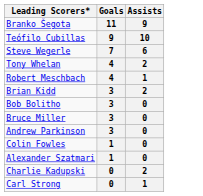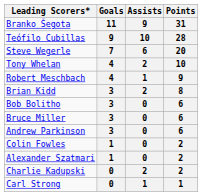 <table class="wikitable">
 <tr>
 <th>Leading Scorers*</th>
 <th>Goals</th>
 <th>Assists</th>
+<th>Points</th>
 </tr>
 <tr>
 <td><a href='#'>Branko Šegota</a></td>
 <th>11</th>
 <th>9</th>
+<th>31</th>
 </tr>
 <tr>
 <td><a href='#'>Teófilo Cubillas</a></td>
 <th>9</th>
 <th>10</th>
+<th>28</th>
 </tr>
 <tr>
 <td><a href='#'>Steve Wegerle</a></td>
 <th>7</th>
 <th>6</th>
+<th>20</th>
 </tr>
 <tr>
 <td><a href='#'>Tony Whelan</a></td>
 <th>4</th>
 <th>2</th>
+<th>10</th>
 </tr>
 <tr>
 <td><a href='#'>Robert Meschbach</a></td>
 <th>4</th>
 <th>1</th>
+<th>9</th>
 </tr>
 <tr>
 <td><a href='#'>Brian Kidd</a></td>
 <th>3</th>
 <th>2</th>
+<th>8</th>
 </tr>
 <tr>
 <td><a href='#'>Bob Bolitho</a></td>
 <th>3</th>
 <th>0</th>
+<th>6</th>
 </tr>
 <tr>
 <td><a href='#'>Bruce Miller</a></td>
 <th>3</th>
 <th>0</th>
+<th>6</th>
 </tr>
 <tr>
 <td><a href='#'>Andrew Parkinson</a></td>
 <th>3</th>
 <th>0</th>
+<th>6</th>
 </tr>
 <tr>
 <td><a href='#'>Colin Fowles</a></td>
 <th>1</th>
 <th>0</th>
+<th>2</th>
 </tr>
 <tr>
 <td><a href='#'>Alexander Szatmari</a></td>
 <th>1</th>
 <th>0</th>
+<th>2</th>
 </tr>
 <tr>
 <td><a href='#'>Charlie Kadupski</a></td>
 <th>0</th>
+<th>2</th>
 <th>2</th>
 </tr>
 <tr>
 <td><a href='#'>Carl Strong</a></td>
 <th>0</th>
 <th>1</th>
+<th>1</th>
 </tr>
 </table>
